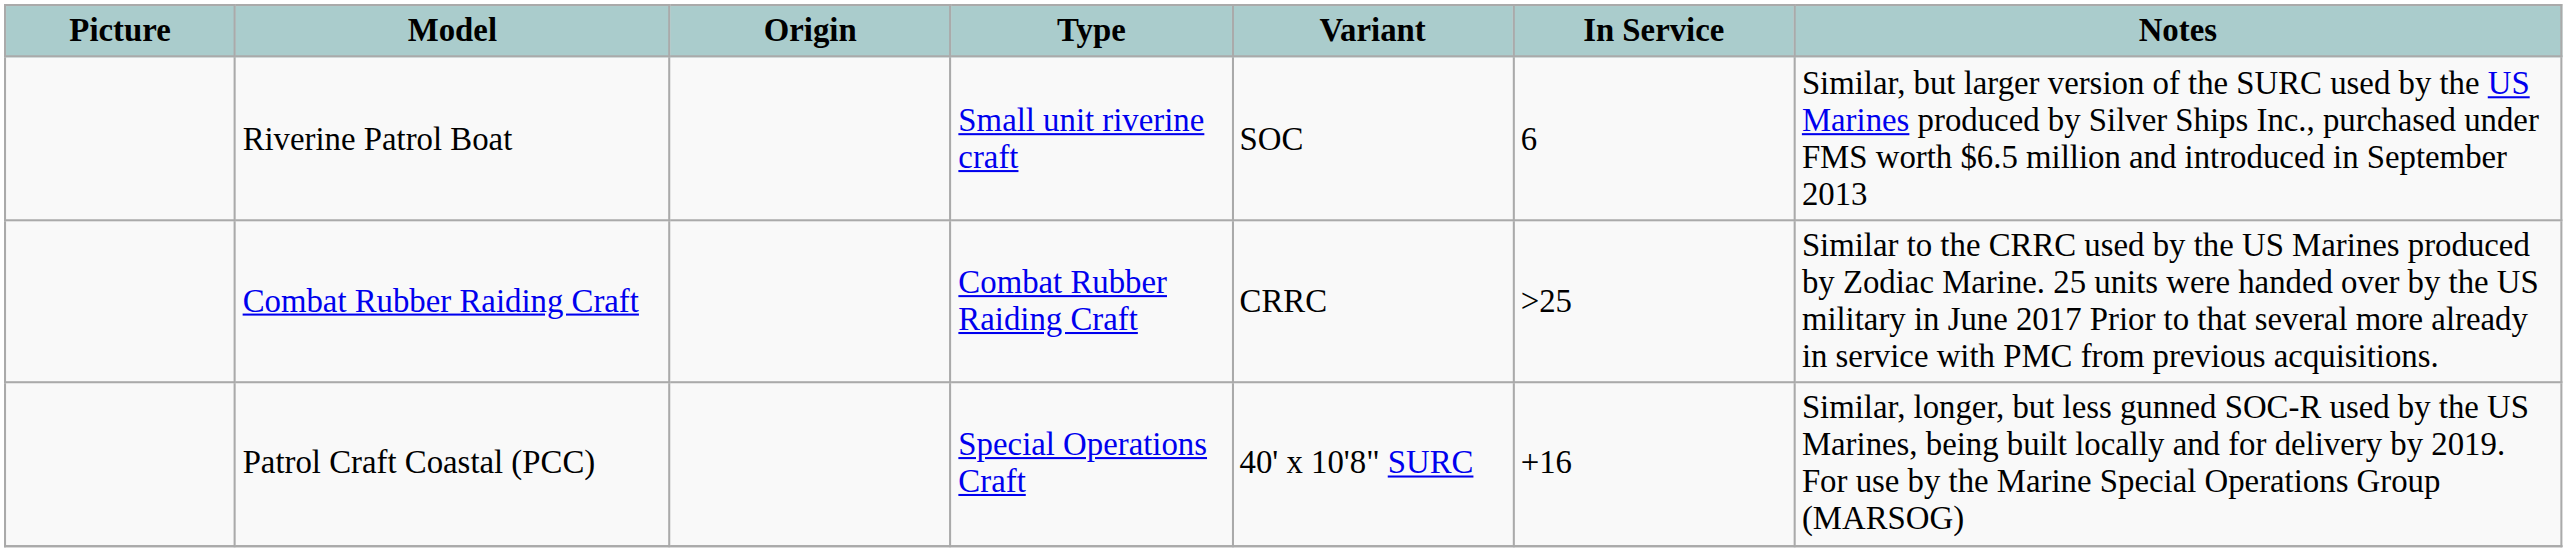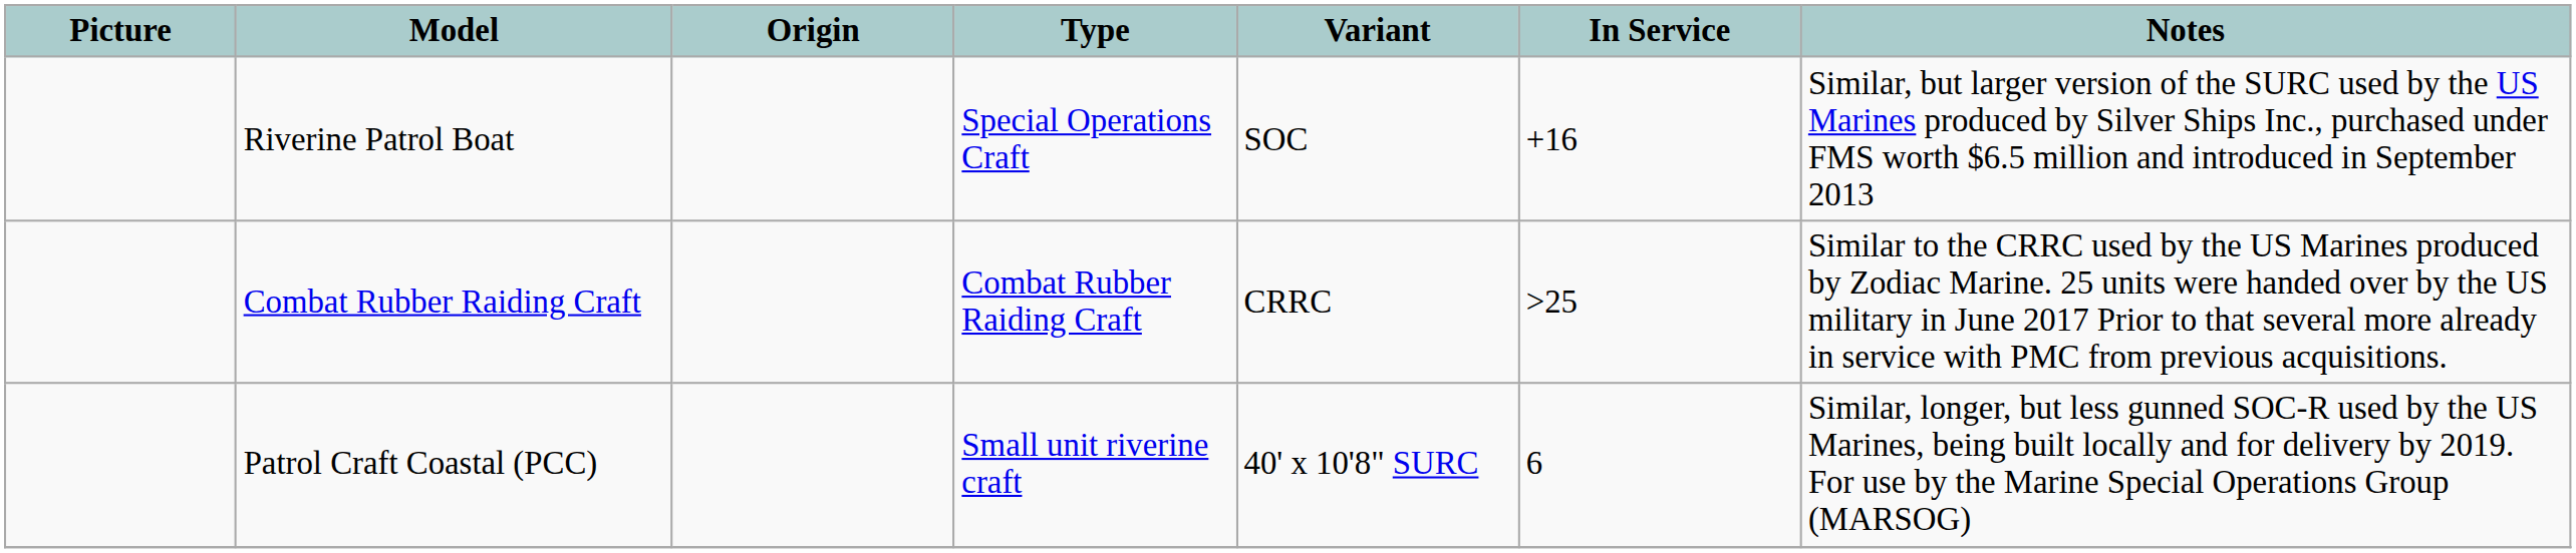 <table class="wikitable">
 <tr>
 <th style="text-align: center; background:#acc; width:9%;">Picture</th>
 <th style="text-align: center; background:#acc; width:17%;">Model</th>
 <th style="text-align: center; background:#acc; width:11%;">Origin</th>
 <th style="text-align: center; background:#acc; width:11%;">Type</th>
 <th style="text-align: center; background:#acc; width:11%;">Variant</th>
 <th style="text-align: center; background:#acc; width:11%;">In Service</th>
 <th style="text-align: center; background:#acc; width:30%;">Notes</th>
 </tr>
 <tr>
 <td></td>
 <td>Riverine Patrol Boat</td>
 <td></td>
-<td><a href='#'>Small unit riverine craft</a></td>
+<td><a href='#'>Special Operations Craft</a></td>
 <td>SOC</td>
-<td>6</td>
+<td>+16</td>
 <td>Similar, but larger version of the SURC used by the <a href='#'>US Marines</a> produced by Silver Ships Inc., purchased under FMS worth $6.5 million and introduced in September 2013</td>
 </tr>
 <tr>
 <td></td>
 <td><a href='#'>Combat Rubber Raiding Craft</a></td>
 <td></td>
 <td><a href='#'>Combat Rubber Raiding Craft</a></td>
 <td>CRRC</td>
 <td>>25</td>
 <td>Similar to the CRRC used by the US Marines produced by Zodiac Marine. 25 units were handed over by the US military in June 2017 Prior to that several more already in service with PMC from previous acquisitions.</td>
 </tr>
 <tr>
 <td></td>
 <td>Patrol Craft Coastal (PCC)</td>
 <td></td>
-<td><a href='#'>Special Operations Craft</a></td>
+<td><a href='#'>Small unit riverine craft</a></td>
 <td>40' x 10'8" <a href='#'>SURC</a></td>
-<td>+16</td>
+<td>6</td>
 <td>Similar, longer, but less gunned SOC-R used by the US Marines, being built locally and for delivery by 2019. For use by the Marine Special Operations Group (MARSOG)</td>
 </tr>
 <tr>
 </tr>
 </table>
